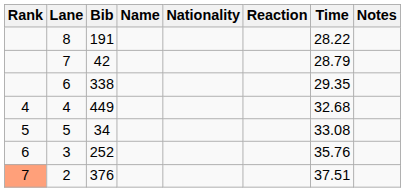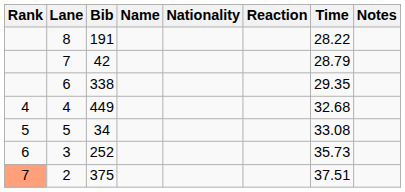 <table class="wikitable sortable" style="text-align:center">
 <tr>
 <th>Rank</th>
 <th>Lane</th>
 <th>Bib</th>
 <th>Name</th>
 <th>Nationality</th>
 <th>Reaction</th>
 <th>Time</th>
 <th>Notes</th>
 </tr>
 <tr>
 <td></td>
 <td>8</td>
 <td>191</td>
 <td align=left></td>
 <td align=left></td>
 <td></td>
 <td>28.22</td>
 <td></td>
 </tr>
 <tr>
 <td></td>
 <td>7</td>
 <td>42</td>
 <td align=left></td>
 <td align=left></td>
 <td></td>
 <td>28.79</td>
 <td></td>
 </tr>
 <tr>
 <td></td>
 <td>6</td>
 <td>338</td>
 <td align=left></td>
 <td align=left></td>
 <td></td>
 <td>29.35</td>
 <td></td>
 </tr>
 <tr>
 <td>4</td>
 <td>4</td>
 <td>449</td>
 <td align=left></td>
 <td align=left></td>
 <td></td>
 <td>32.68</td>
 <td></td>
 </tr>
 <tr>
 <td>5</td>
 <td>5</td>
 <td>34</td>
 <td align=left></td>
 <td align=left></td>
 <td></td>
 <td>33.08</td>
 <td></td>
 </tr>
 <tr>
 <td>6</td>
 <td>3</td>
 <td>252</td>
 <td align=left></td>
 <td align=left></td>
 <td></td>
-<td>35.76</td>
+<td>35.73</td>
 <td></td>
 </tr>
 <tr>
 <td style="background: lightsalmon;">7</td>
 <td>2</td>
-<td>376</td>
+<td>375</td>
 <td align=left></td>
 <td align=left></td>
 <td></td>
 <td>37.51</td>
 <td></td>
 </tr>
 </table>
